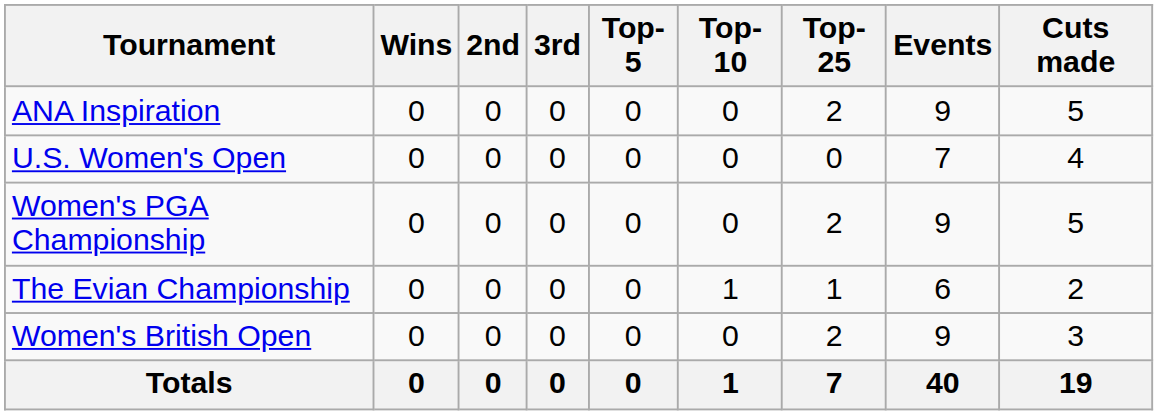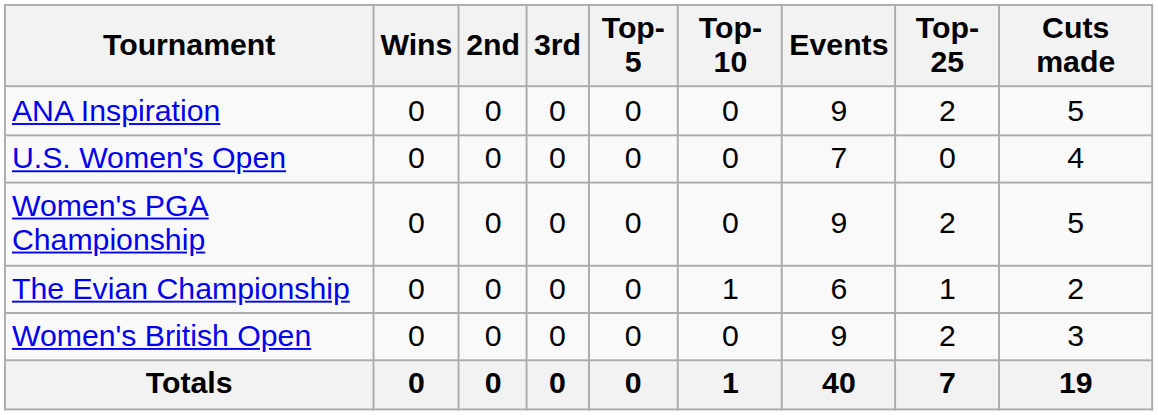 <table class=wikitable style=text-align:center>
 <tr>
 <th>Tournament</th>
 <th>Wins</th>
 <th>2nd</th>
 <th>3rd</th>
 <th>Top-5</th>
 <th>Top-10</th>
+<th>Events</th>
 <th>Top-25</th>
-<th>Events</th>
 <th>Cuts made</th>
 </tr>
 <tr>
 <td align=left><a href='#'>ANA Inspiration</a></td>
 <td>0</td>
 <td>0</td>
 <td>0</td>
 <td>0</td>
 <td>0</td>
+<td>9</td>
 <td>2</td>
-<td>9</td>
 <td>5</td>
 </tr>
 <tr>
 <td align=left><a href='#'>U.S. Women's Open</a></td>
 <td>0</td>
 <td>0</td>
 <td>0</td>
 <td>0</td>
 <td>0</td>
+<td>7</td>
 <td>0</td>
-<td>7</td>
 <td>4</td>
 </tr>
 <tr>
 <td align=left><a href='#'>Women's PGA Championship</a></td>
 <td>0</td>
 <td>0</td>
 <td>0</td>
 <td>0</td>
 <td>0</td>
+<td>9</td>
 <td>2</td>
-<td>9</td>
 <td>5</td>
 </tr>
 <tr>
 <td align=left><a href='#'>The Evian Championship</a></td>
 <td>0</td>
 <td>0</td>
 <td>0</td>
 <td>0</td>
 <td>1</td>
+<td>6</td>
 <td>1</td>
-<td>6</td>
 <td>2</td>
 </tr>
 <tr>
 <td align=left><a href='#'>Women's British Open</a></td>
 <td>0</td>
 <td>0</td>
 <td>0</td>
 <td>0</td>
 <td>0</td>
+<td>9</td>
 <td>2</td>
-<td>9</td>
 <td>3</td>
 </tr>
 <tr>
 <th>Totals</th>
 <th>0</th>
 <th>0</th>
 <th>0</th>
 <th>0</th>
 <th>1</th>
+<th>40</th>
 <th>7</th>
-<th>40</th>
 <th>19</th>
 </tr>
 </table>
